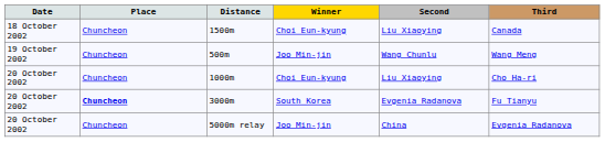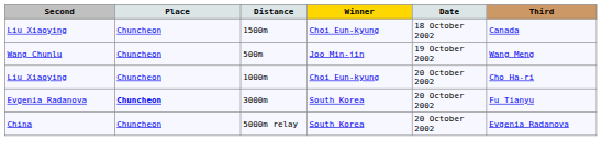 <table bgcolor="#f7f8ff" cellpadding="3" cellspacing="0" border="1" style="font-size: 95%; border: gray solid 1px; border-collapse: collapse;">
 <tr bgcolor="#CCCCCC">
-<td align="center" bgcolor="#DCE5E5" width="150"><strong>Date</strong></td>
+<td align="center" bgcolor="silver" width="240"><strong>Second</strong></td>
 <td align="center" bgcolor="#DCE5E5" width="280"><strong>Place</strong></td>
 <td align="center" bgcolor="#DCE5E5" width="120"><strong>Distance</strong></td>
 <td align="center" bgcolor="gold" width="240"><strong>Winner</strong></td>
-<td align="center" bgcolor="silver" width="240"><strong>Second</strong></td>
+<td align="center" bgcolor="#DCE5E5" width="150"><strong>Date</strong></td>
 <td align="center" bgcolor="CC9966" width="240"><strong>Third</strong></td>
 </tr>
 <tr align="left">
-<td>18 October 2002</td>
+<td> <a href='#'>Liu Xiaoying</a></td>
 <td> <a href='#'>Chuncheon</a></td>
 <td>1500m</td>
 <td> <a href='#'>Choi Eun-kyung</a></td>
-<td> <a href='#'>Liu Xiaoying</a></td>
+<td>18 October 2002</td>
 <td> <a href='#'>Canada</a></td>
 </tr>
 <tr align="left">
-<td>19 October 2002</td>
+<td> <a href='#'>Wang Chunlu</a></td>
 <td> <a href='#'>Chuncheon</a></td>
 <td>500m</td>
 <td> <a href='#'>Joo Min-jin</a></td>
-<td> <a href='#'>Wang Chunlu</a></td>
+<td>19 October 2002</td>
 <td> <a href='#'>Wang Meng</a></td>
 </tr>
 <tr align="left">
-<td>20 October 2002</td>
+<td> <a href='#'>Liu Xiaoying</a></td>
 <td> <a href='#'>Chuncheon</a></td>
 <td>1000m</td>
 <td> <a href='#'>Choi Eun-kyung</a></td>
-<td> <a href='#'>Liu Xiaoying</a></td>
+<td>20 October 2002</td>
 <td> <a href='#'>Cho Ha-ri</a></td>
 </tr>
 <tr align="left">
-<td>20 October 2002</td>
+<td> <a href='#'>Evgenia Radanova</a></td>
 <td><strong> <a href='#'>Chuncheon</a></strong></td>
 <td>3000m</td>
 <td> <a href='#'>South Korea</a></td>
-<td> <a href='#'>Evgenia Radanova</a></td>
+<td>20 October 2002</td>
 <td> <a href='#'>Fu Tianyu</a></td>
 </tr>
 <tr align="left">
-<td>20 October 2002</td>
+<td> <a href='#'>China</a></td>
 <td> <a href='#'>Chuncheon</a></td>
 <td>5000m relay</td>
-<td> <a href='#'>Joo Min-jin</a></td>
-<td> <a href='#'>China</a></td>
+<td> <a href='#'>South Korea</a></td>
+<td>20 October 2002</td>
 <td> <a href='#'>Evgenia Radanova</a></td>
 </tr>
 </table>
